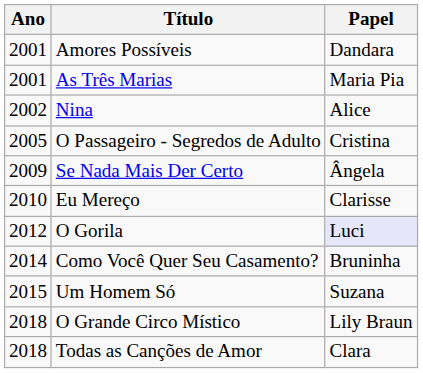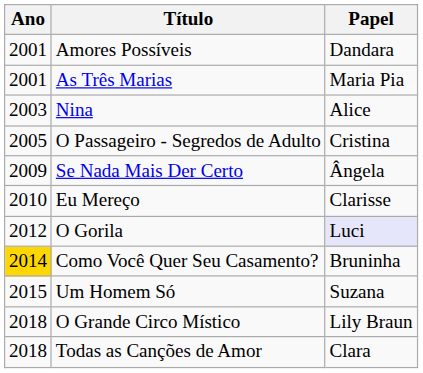 <table class= "wikitable">
 <tr>
 <th>Ano</th>
 <th>Título</th>
 <th>Papel</th>
 </tr>
 <tr>
 <td>2001</td>
 <td>Amores Possíveis</td>
 <td>Dandara</td>
 </tr>
 <tr>
 <td>2001</td>
 <td><a href='#'>As Três Marias</a></td>
 <td>Maria Pia</td>
 </tr>
 <tr>
-<td>2002</td>
+<td>2003</td>
 <td><a href='#'>Nina</a></td>
 <td>Alice</td>
 </tr>
 <tr>
 <td>2005</td>
 <td>O Passageiro - Segredos de Adulto</td>
 <td>Cristina</td>
 </tr>
 <tr>
 <td>2009</td>
 <td><a href='#'>Se Nada Mais Der Certo</a></td>
 <td>Ângela</td>
 </tr>
 <tr>
 <td>2010</td>
 <td>Eu Mereço</td>
 <td>Clarisse</td>
 </tr>
 <tr>
 <td>2012</td>
 <td>O Gorila</td>
 <td style="background: lavender;">Luci</td>
 </tr>
 <tr>
-<td>2014</td>
+<td style="background: gold;">2014</td>
 <td>Como Você Quer Seu Casamento?</td>
 <td>Bruninha</td>
 </tr>
 <tr>
 <td>2015</td>
 <td>Um Homem Só</td>
 <td>Suzana</td>
 </tr>
 <tr>
 <td>2018</td>
 <td>O Grande Circo Místico</td>
 <td>Lily Braun</td>
 </tr>
 <tr>
 <td>2018</td>
 <td>Todas as Canções de Amor</td>
 <td>Clara</td>
 </tr>
 </table>
